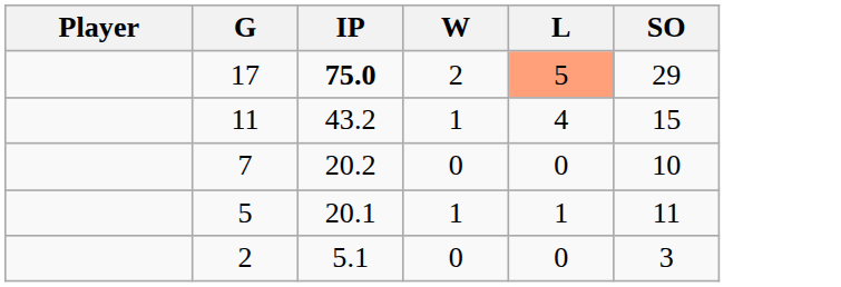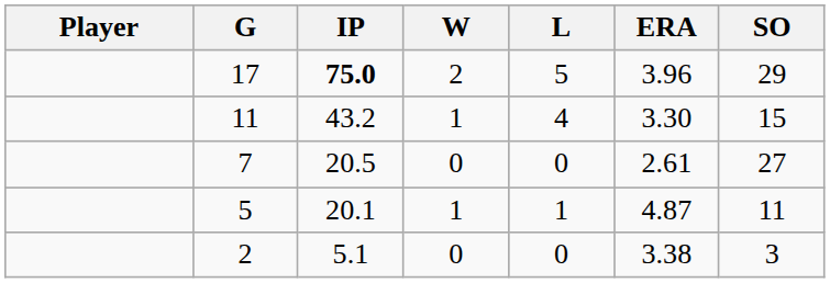 <table class="wikitable sortable">
 <tr>
 <th bgcolor="#DDDDFF" width="16%">Player</th>
 <th bgcolor="#DDDDFF" width="9%">G</th>
 <th bgcolor="#DDDDFF" width="9%">IP</th>
 <th bgcolor="#DDDDFF" width="9%">W</th>
 <th bgcolor="#DDDDFF" width="9%">L</th>
+<th bgcolor="#DDDDFF" width="9%">ERA</th>
 <th bgcolor="#DDDDFF" width="9%">SO</th>
 </tr>
 <tr align="center">
 <td></td>
 <td>17</td>
 <td><strong>75.0</strong></td>
 <td>2</td>
-<td style="background: lightsalmon;">5</td>
+<td>5</td>
+<td>3.96</td>
 <td>29</td>
 </tr>
 <tr align="center">
 <td></td>
 <td>11</td>
 <td>43.2</td>
 <td>1</td>
 <td>4</td>
+<td>3.30</td>
 <td>15</td>
 </tr>
 <tr align="center">
 <td></td>
 <td>7</td>
-<td>20.2</td>
+<td>20.5</td>
 <td>0</td>
 <td>0</td>
-<td>10</td>
+<td>2.61</td>
+<td>27</td>
 </tr>
 <tr align="center">
 <td></td>
 <td>5</td>
 <td>20.1</td>
 <td>1</td>
 <td>1</td>
+<td>4.87</td>
 <td>11</td>
 </tr>
 <tr align="center">
 <td></td>
 <td>2</td>
 <td>5.1</td>
 <td>0</td>
 <td>0</td>
+<td>3.38</td>
 <td>3</td>
 </tr>
 </table>
